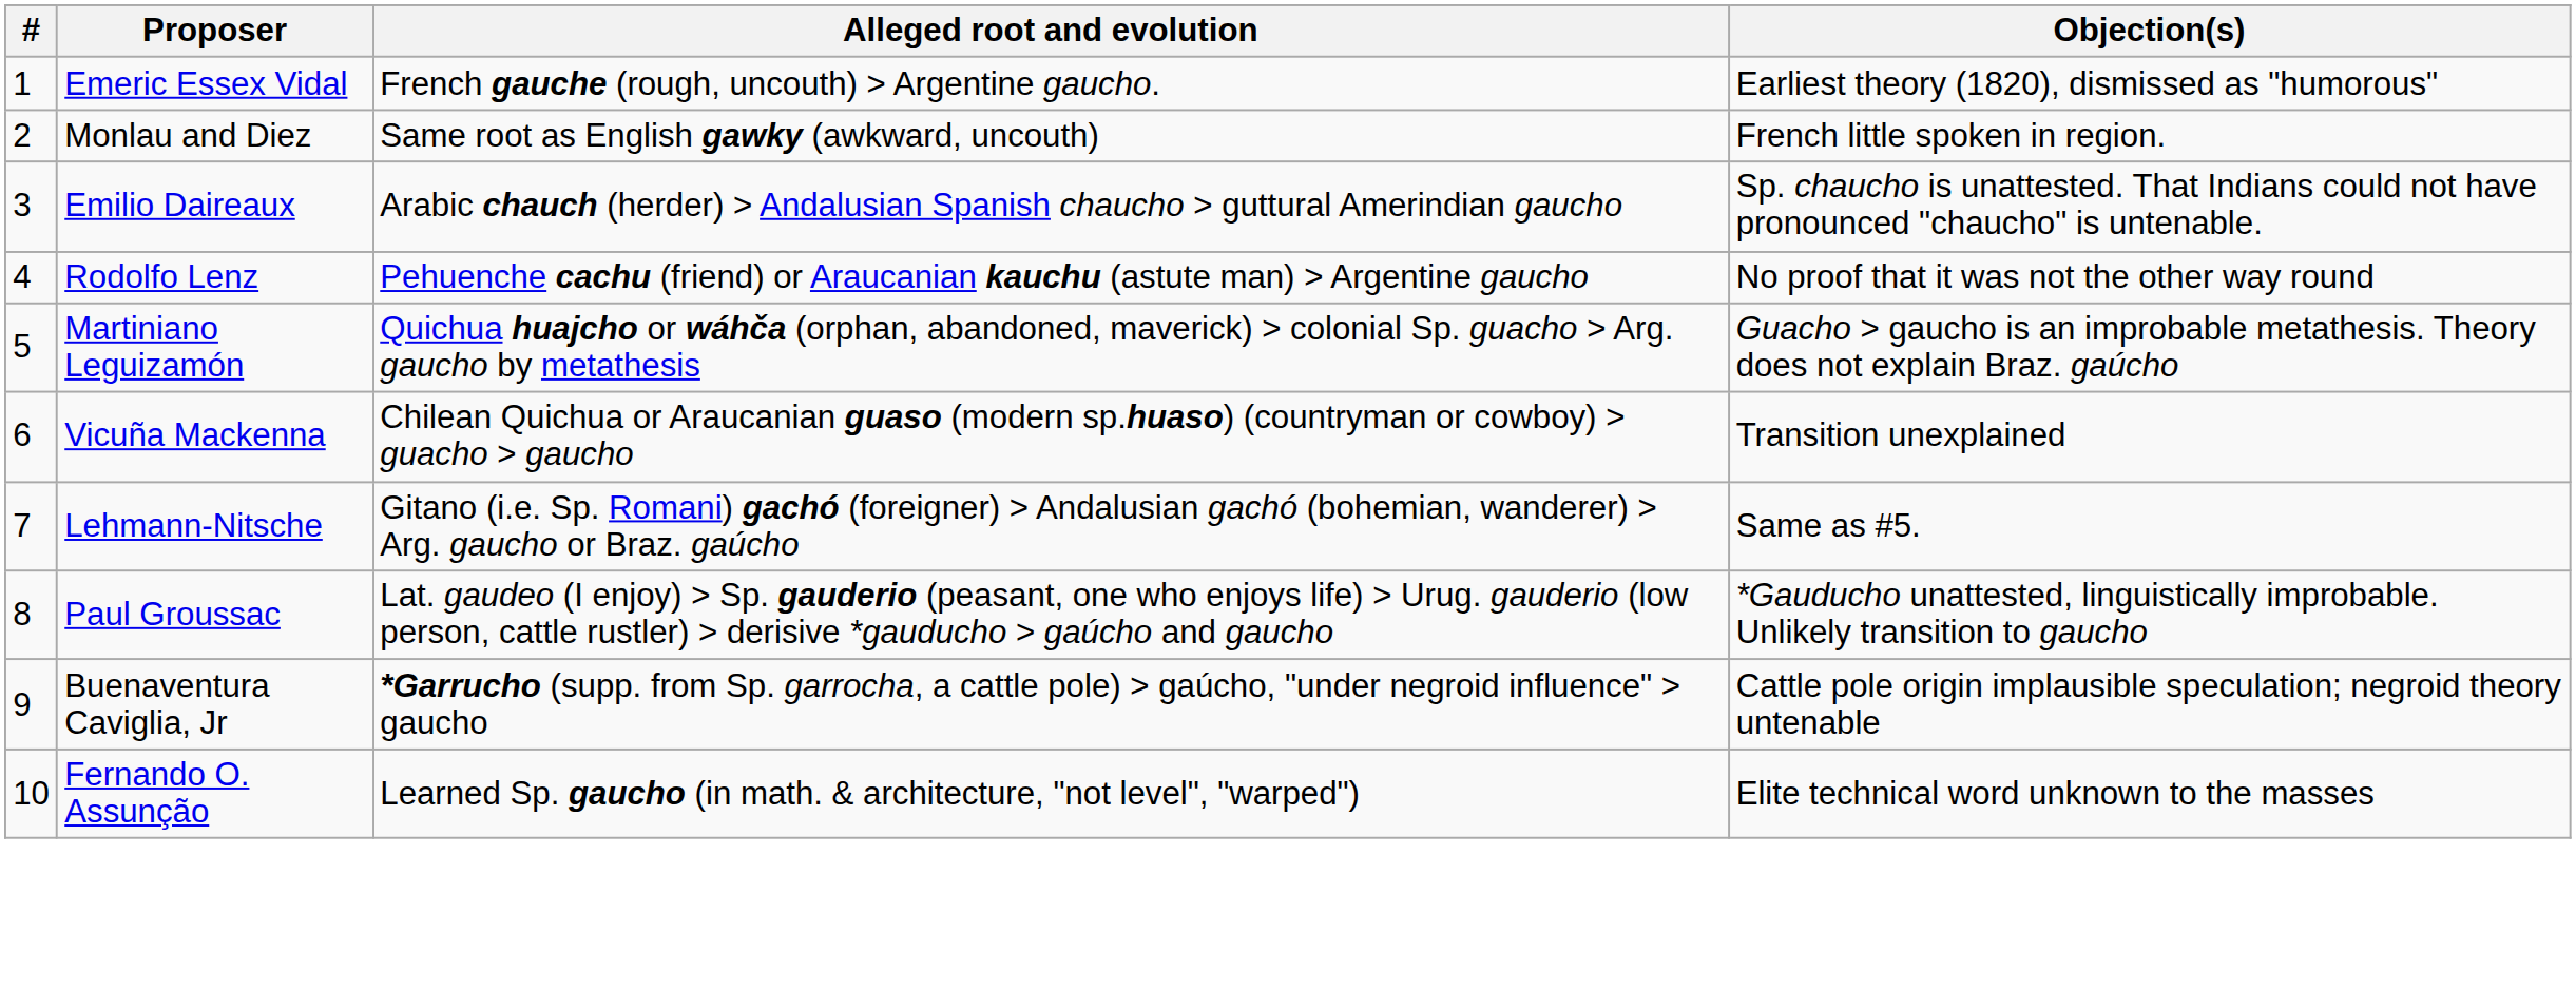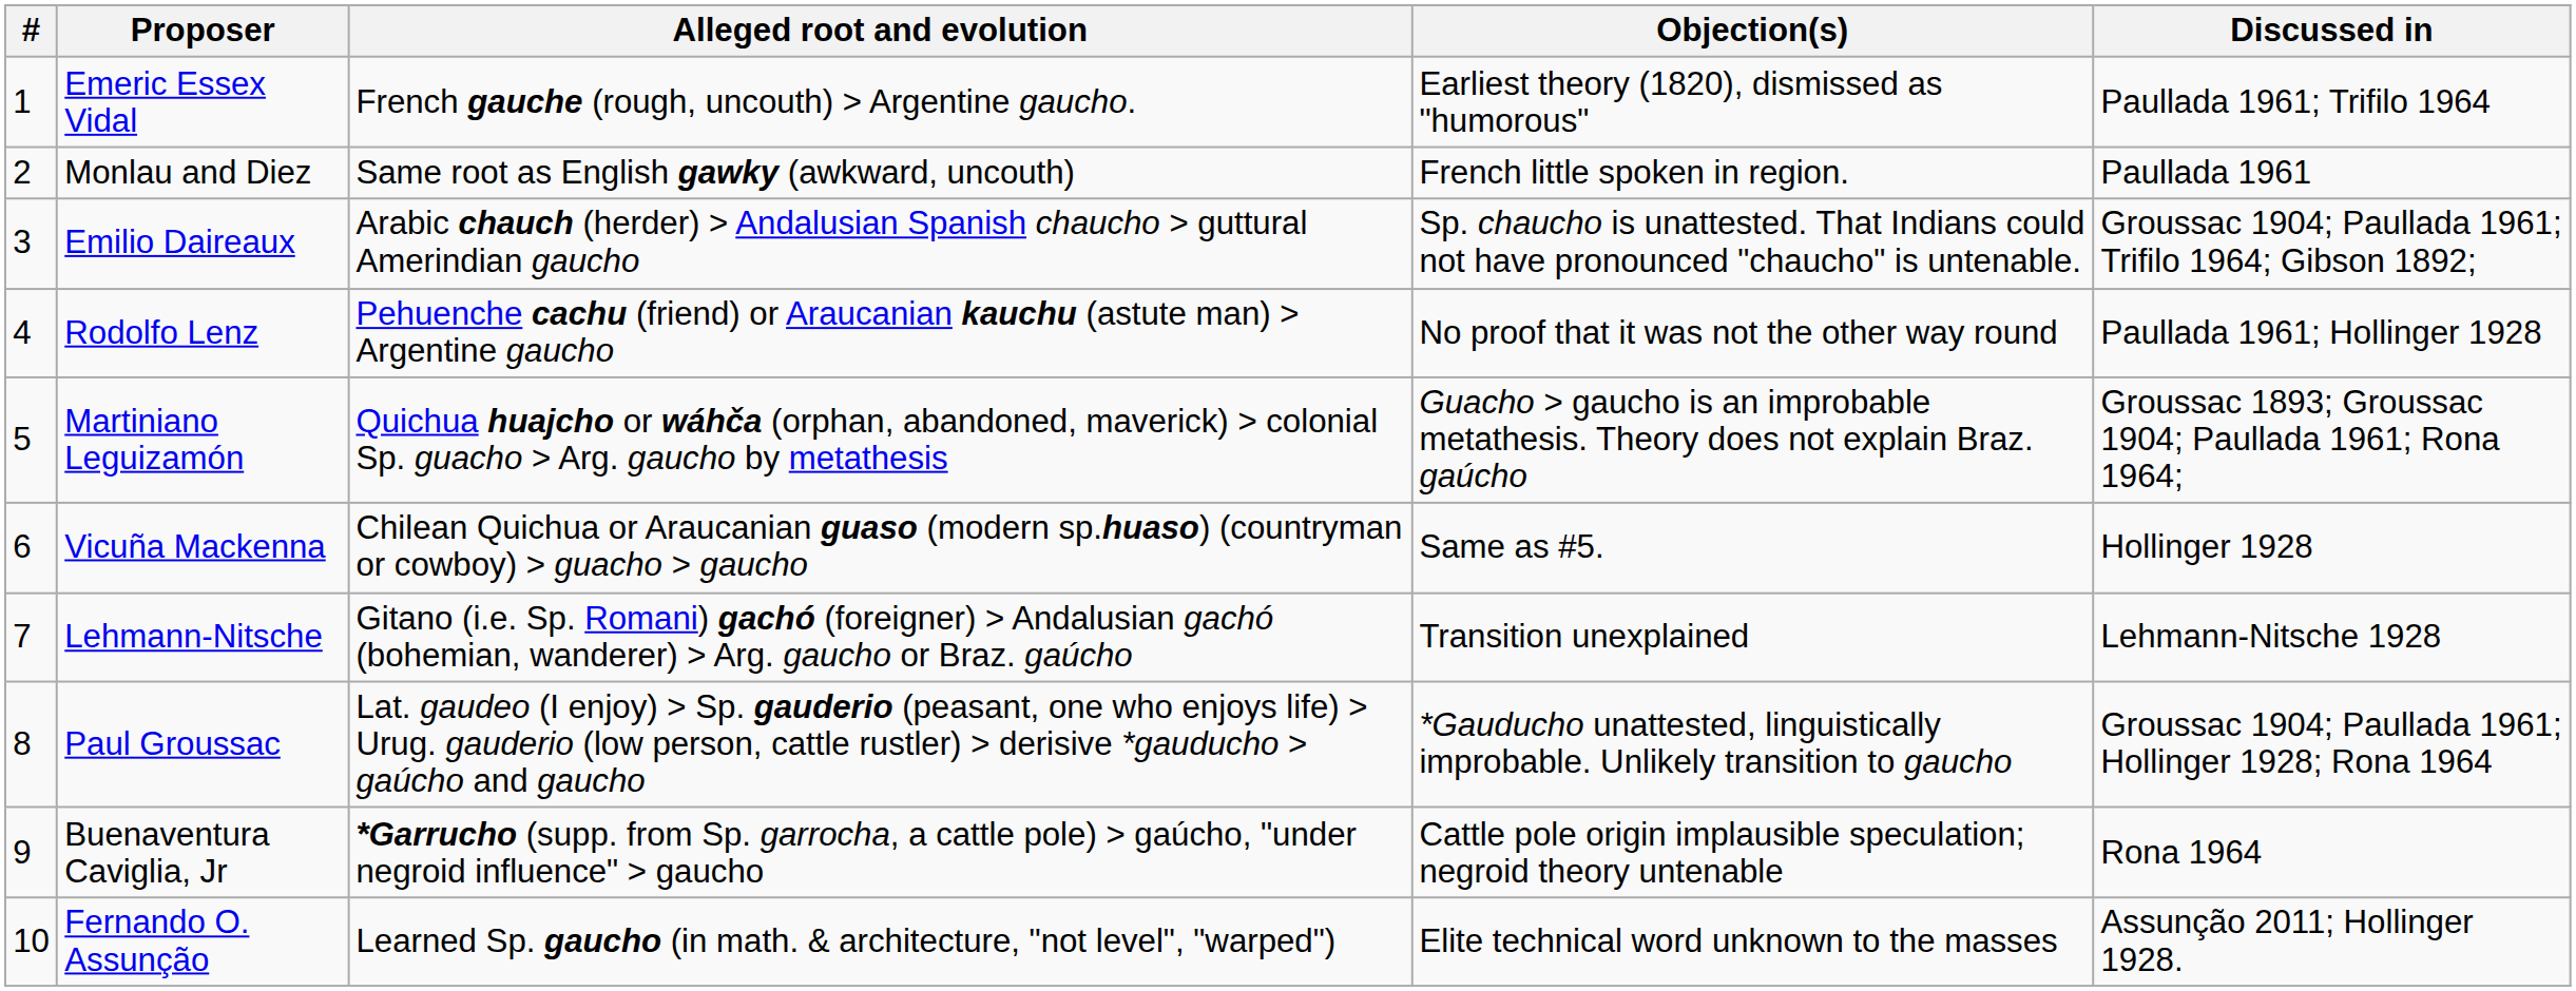 <table class="wikitable">
 <tr>
 <th>#</th>
 <th>Proposer</th>
 <th>Alleged root and evolution</th>
 <th>Objection(s)</th>
+<th>Discussed in</th>
 </tr>
 <tr>
 <td>1</td>
 <td><a href='#'>Emeric Essex Vidal</a></td>
 <td>French <strong><em>gauche</em></strong> (rough, uncouth) > Argentine <em>gaucho</em>.</td>
 <td>Earliest theory (1820), dismissed as "humorous"</td>
+<td>Paullada 1961; Trifilo 1964</td>
 </tr>
 <tr>
 <td>2</td>
 <td>Monlau and Diez</td>
 <td>Same root as English <strong><em>gawky</em></strong> (awkward, uncouth)</td>
 <td>French little spoken in region.</td>
+<td>Paullada 1961</td>
 </tr>
 <tr>
 <td>3</td>
 <td><a href='#'>Emilio Daireaux</a></td>
 <td>Arabic <strong><em>chauch</em></strong> (herder) > <a href='#'>Andalusian Spanish</a> <em>chaucho</em>  > guttural  Amerindian <em>gaucho</em></td>
 <td>Sp. <em>chaucho</em> is unattested.  That Indians could not have pronounced "chaucho" is untenable.</td>
+<td>Groussac 1904; Paullada 1961; Trifilo 1964; Gibson 1892;</td>
 </tr>
 <tr>
 <td>4</td>
 <td><a href='#'>Rodolfo Lenz</a></td>
 <td><a href='#'>Pehuenche</a> <strong><em>cachu</em></strong> (friend) or <a href='#'>Araucanian</a> <strong><em>kauchu</em></strong> (astute man) > Argentine <em>gaucho</em></td>
 <td>No proof that it was not the other way round</td>
+<td>Paullada 1961; Hollinger 1928</td>
 </tr>
 <tr>
 <td>5</td>
 <td><a href='#'>Martiniano Leguizamón</a></td>
 <td><a href='#'>Quichua</a> <strong><em>huajcho</em></strong> or <strong><em>wáhča</em></strong> (orphan, abandoned, maverick) > colonial Sp. <em>guacho</em> > Arg. <em>gaucho</em> by <a href='#'>metathesis</a></td>
 <td><em>Guacho</em> > gaucho is an improbable metathesis.  Theory does not explain Braz. <em>gaúcho</em></td>
+<td>Groussac 1893; Groussac 1904; Paullada 1961; Rona 1964;</td>
 </tr>
 <tr>
 <td>6</td>
 <td><a href='#'>Vicuña Mackenna</a></td>
 <td>Chilean Quichua or Araucanian <strong><em>guaso</em></strong> (modern sp.<strong><em>huaso</em></strong>) (countryman or cowboy) > <em>guacho</em> > <em>gaucho</em></td>
-<td>Transition unexplained</td>
+<td>Same as #5.</td>
+<td>Hollinger 1928</td>
 </tr>
 <tr>
 <td>7</td>
 <td><a href='#'>Lehmann-Nitsche</a></td>
 <td>Gitano (i.e. Sp. <a href='#'>Romani</a>) <strong><em>gachó</em></strong> (foreigner) > Andalusian <em>gachó</em> (bohemian, wanderer)  > Arg. <em>gaucho</em> or Braz. <em>gaúcho</em></td>
-<td>Same as #5.</td>
+<td>Transition unexplained</td>
+<td>Lehmann-Nitsche 1928</td>
 </tr>
 <tr>
 <td>8</td>
 <td><a href='#'>Paul Groussac</a></td>
 <td>Lat. <em>gaudeo</em> (I enjoy) > Sp. <strong><em>gauderio</em></strong> (peasant, one who enjoys life) > Urug. <em>gauderio</em> (low person, cattle rustler) > derisive <em>*gauducho</em> > <em>gaúcho</em> and <em>gaucho</em></td>
 <td><em>*Gauducho</em> unattested, linguistically improbable.  Unlikely transition to <em>gaucho</em></td>
+<td>Groussac 1904; Paullada 1961; Hollinger 1928; Rona 1964</td>
 </tr>
 <tr>
 <td>9</td>
 <td>Buenaventura Caviglia, Jr</td>
 <td><strong><em>*Garrucho</em></strong> (supp. from Sp. <em>garrocha</em>, a cattle pole) > gaúcho, "under negroid influence" > gaucho</td>
 <td>Cattle pole origin implausible speculation; negroid theory untenable</td>
+<td>Rona 1964</td>
 </tr>
 <tr>
 <td>10</td>
 <td><a href='#'>Fernando O. Assunção</a></td>
 <td>Learned Sp. <strong><em>gaucho</em></strong> (in math. & architecture, "not level", "warped")</td>
 <td>Elite technical word unknown to the masses</td>
+<td>Assunção 2011; Hollinger 1928.</td>
 </tr>
 </table>
